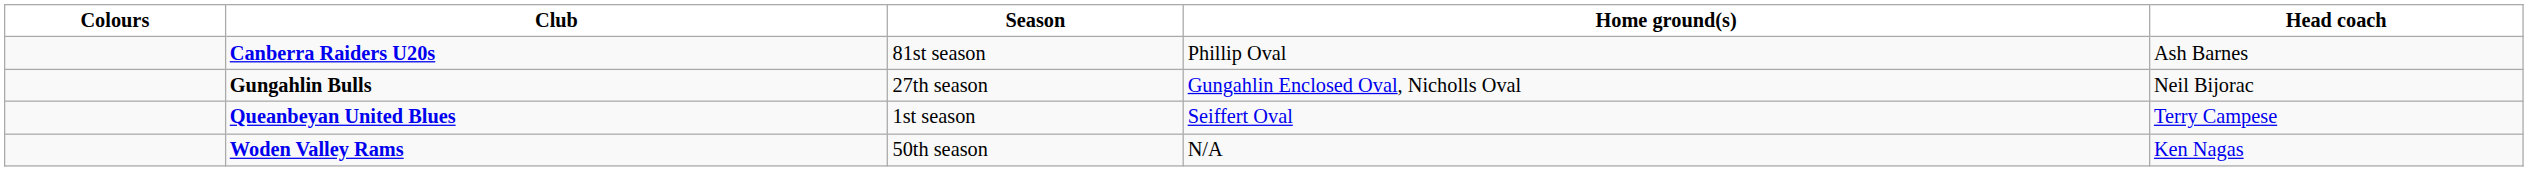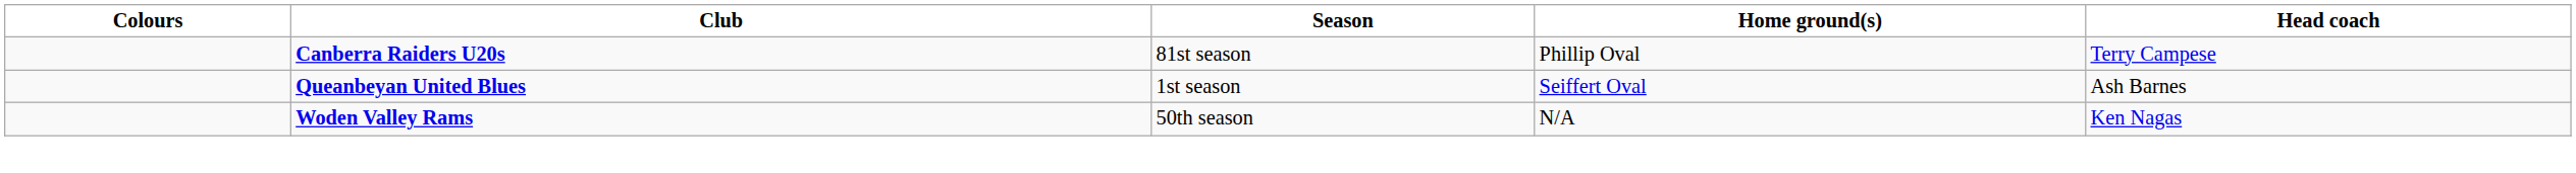 <table class="wikitable" style="width:100%; text-align:left">
 <tr>
 <th style="background:white">Colours</th>
 <th style="background:white">Club</th>
 <th style="background:white">Season</th>
 <th style="background:white">Home ground(s)</th>
 <th style="background:white">Head coach</th>
 </tr>
 <tr>
 <td></td>
 <td><strong><a href='#'>Canberra Raiders U20s</a></strong></td>
 <td>81st season</td>
 <td>Phillip Oval</td>
-<td>Ash Barnes</td>
-</tr>
-<tr>
-<td></td>
-<td><strong>Gungahlin Bulls</strong></td>
-<td>27th season</td>
-<td><a href='#'>Gungahlin Enclosed Oval</a>, Nicholls Oval</td>
-<td>Neil Bijorac</td>
+<td><a href='#'>Terry Campese</a></td>
 </tr>
 <tr>
 <td></td>
 <td><a href='#'><strong>Queanbeyan United Blues</strong></a></td>
 <td>1st season</td>
 <td><a href='#'>Seiffert Oval</a></td>
-<td><a href='#'>Terry Campese</a></td>
+<td>Ash Barnes</td>
 </tr>
 <tr>
 <td></td>
 <td><strong><a href='#'>Woden Valley Rams</a></strong></td>
 <td>50th season</td>
 <td>N/A</td>
 <td><a href='#'>Ken Nagas</a></td>
 </tr>
 </table>
